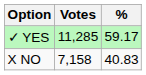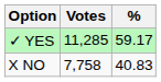 <table class="wikitable">
 <tr>
 <th>Option</th>
 <th>Votes</th>
 <th>%</th>
 </tr>
 <tr>
 <td style=background:#bbf8be>✓ YES</td>
 <td style=background:#bbf8be>11,285</td>
 <td style=background:#bbf8be>59.17</td>
 </tr>
 <tr>
 <td>X NO</td>
-<td>7,158</td>
+<td>7,758</td>
 <td>40.83</td>
 </tr>
 </table>
